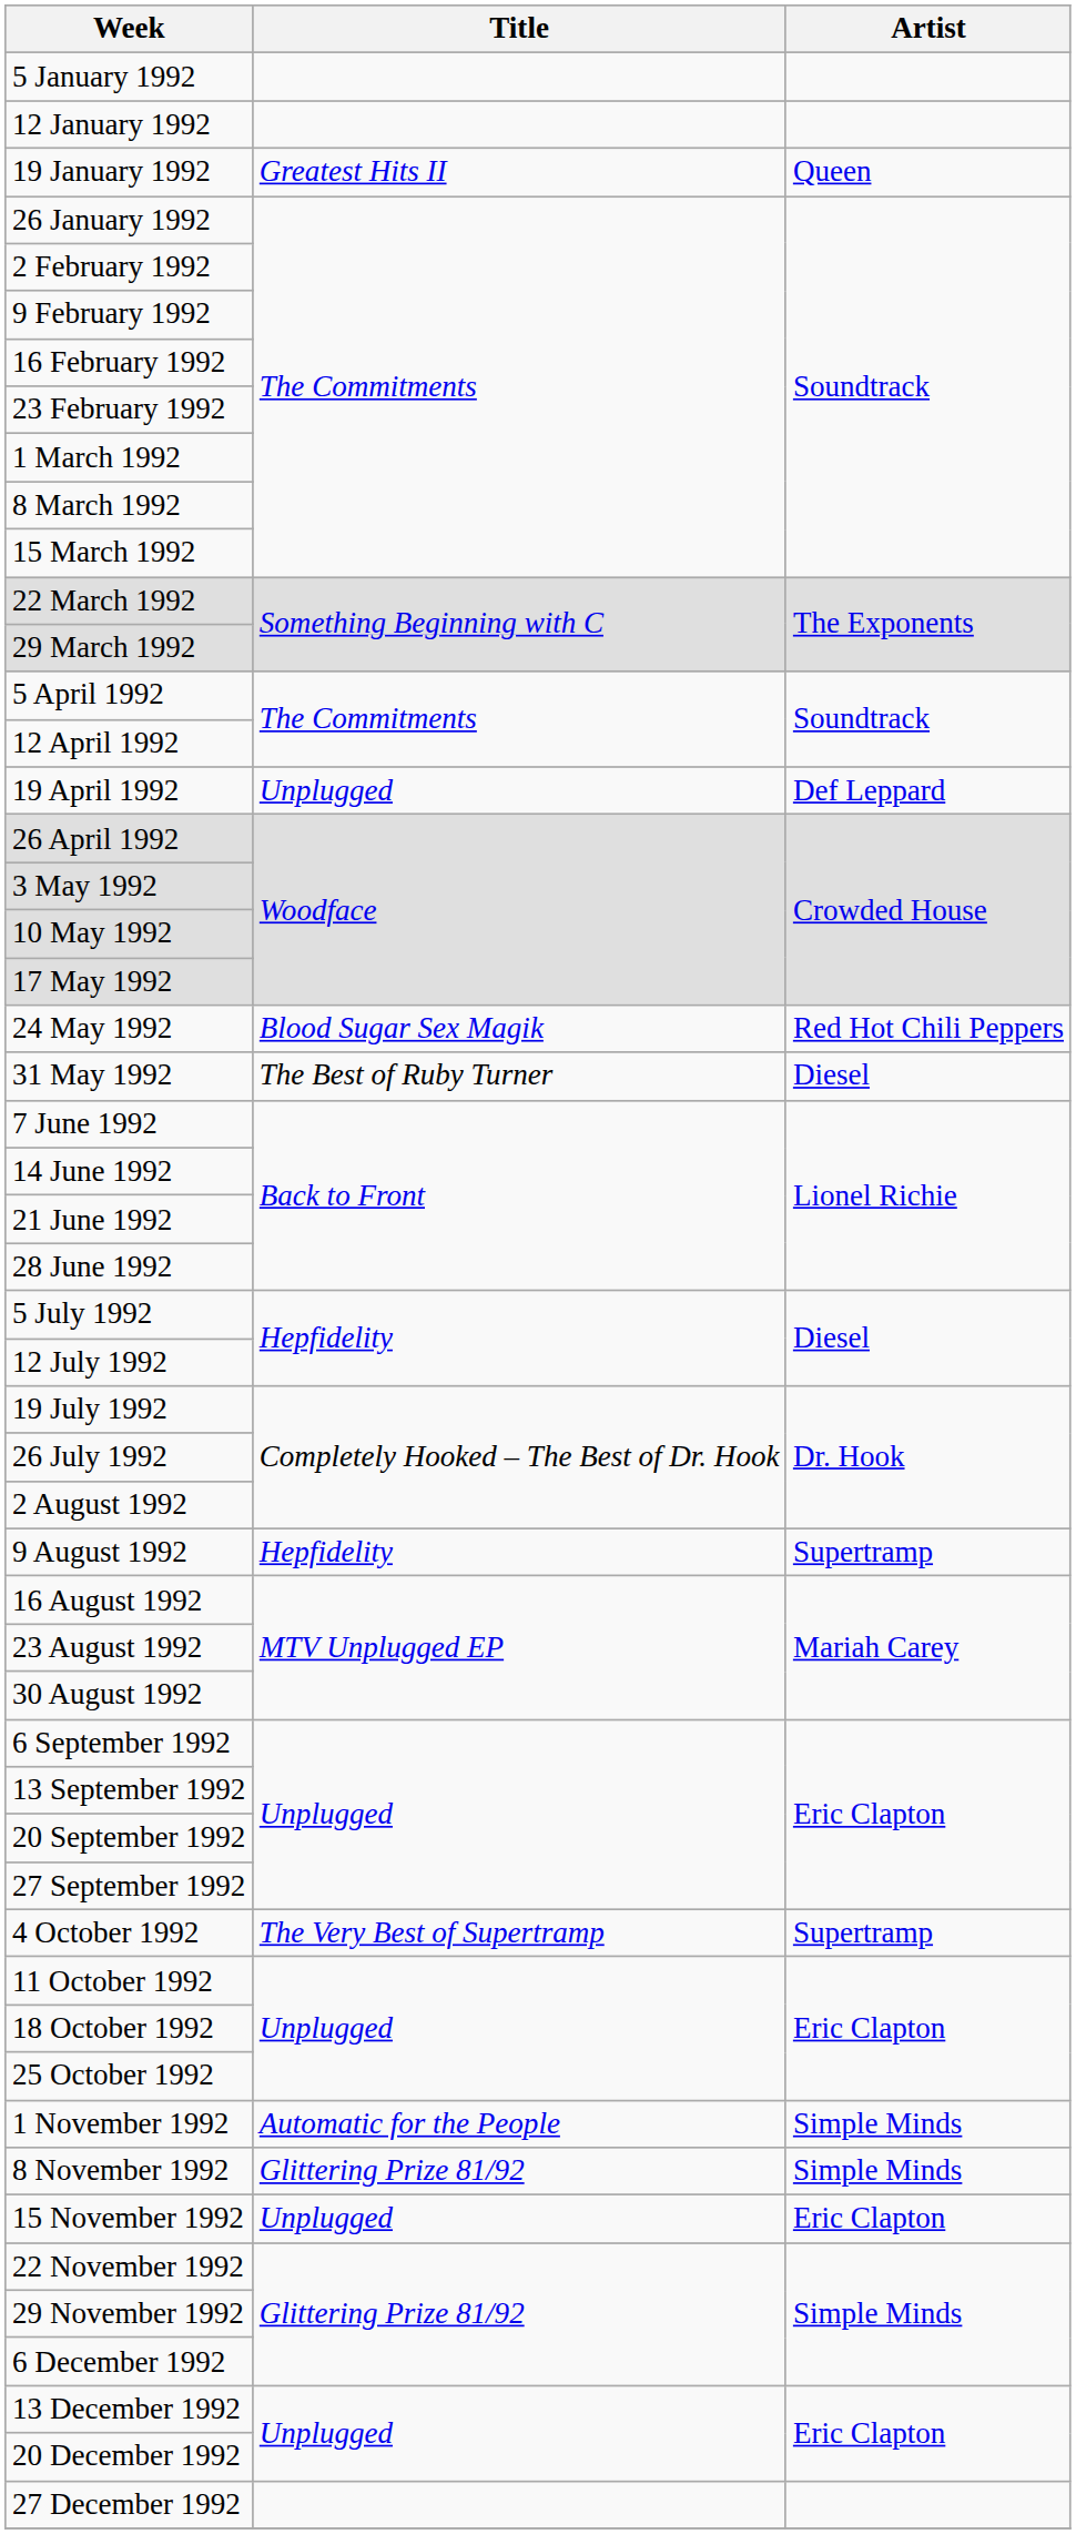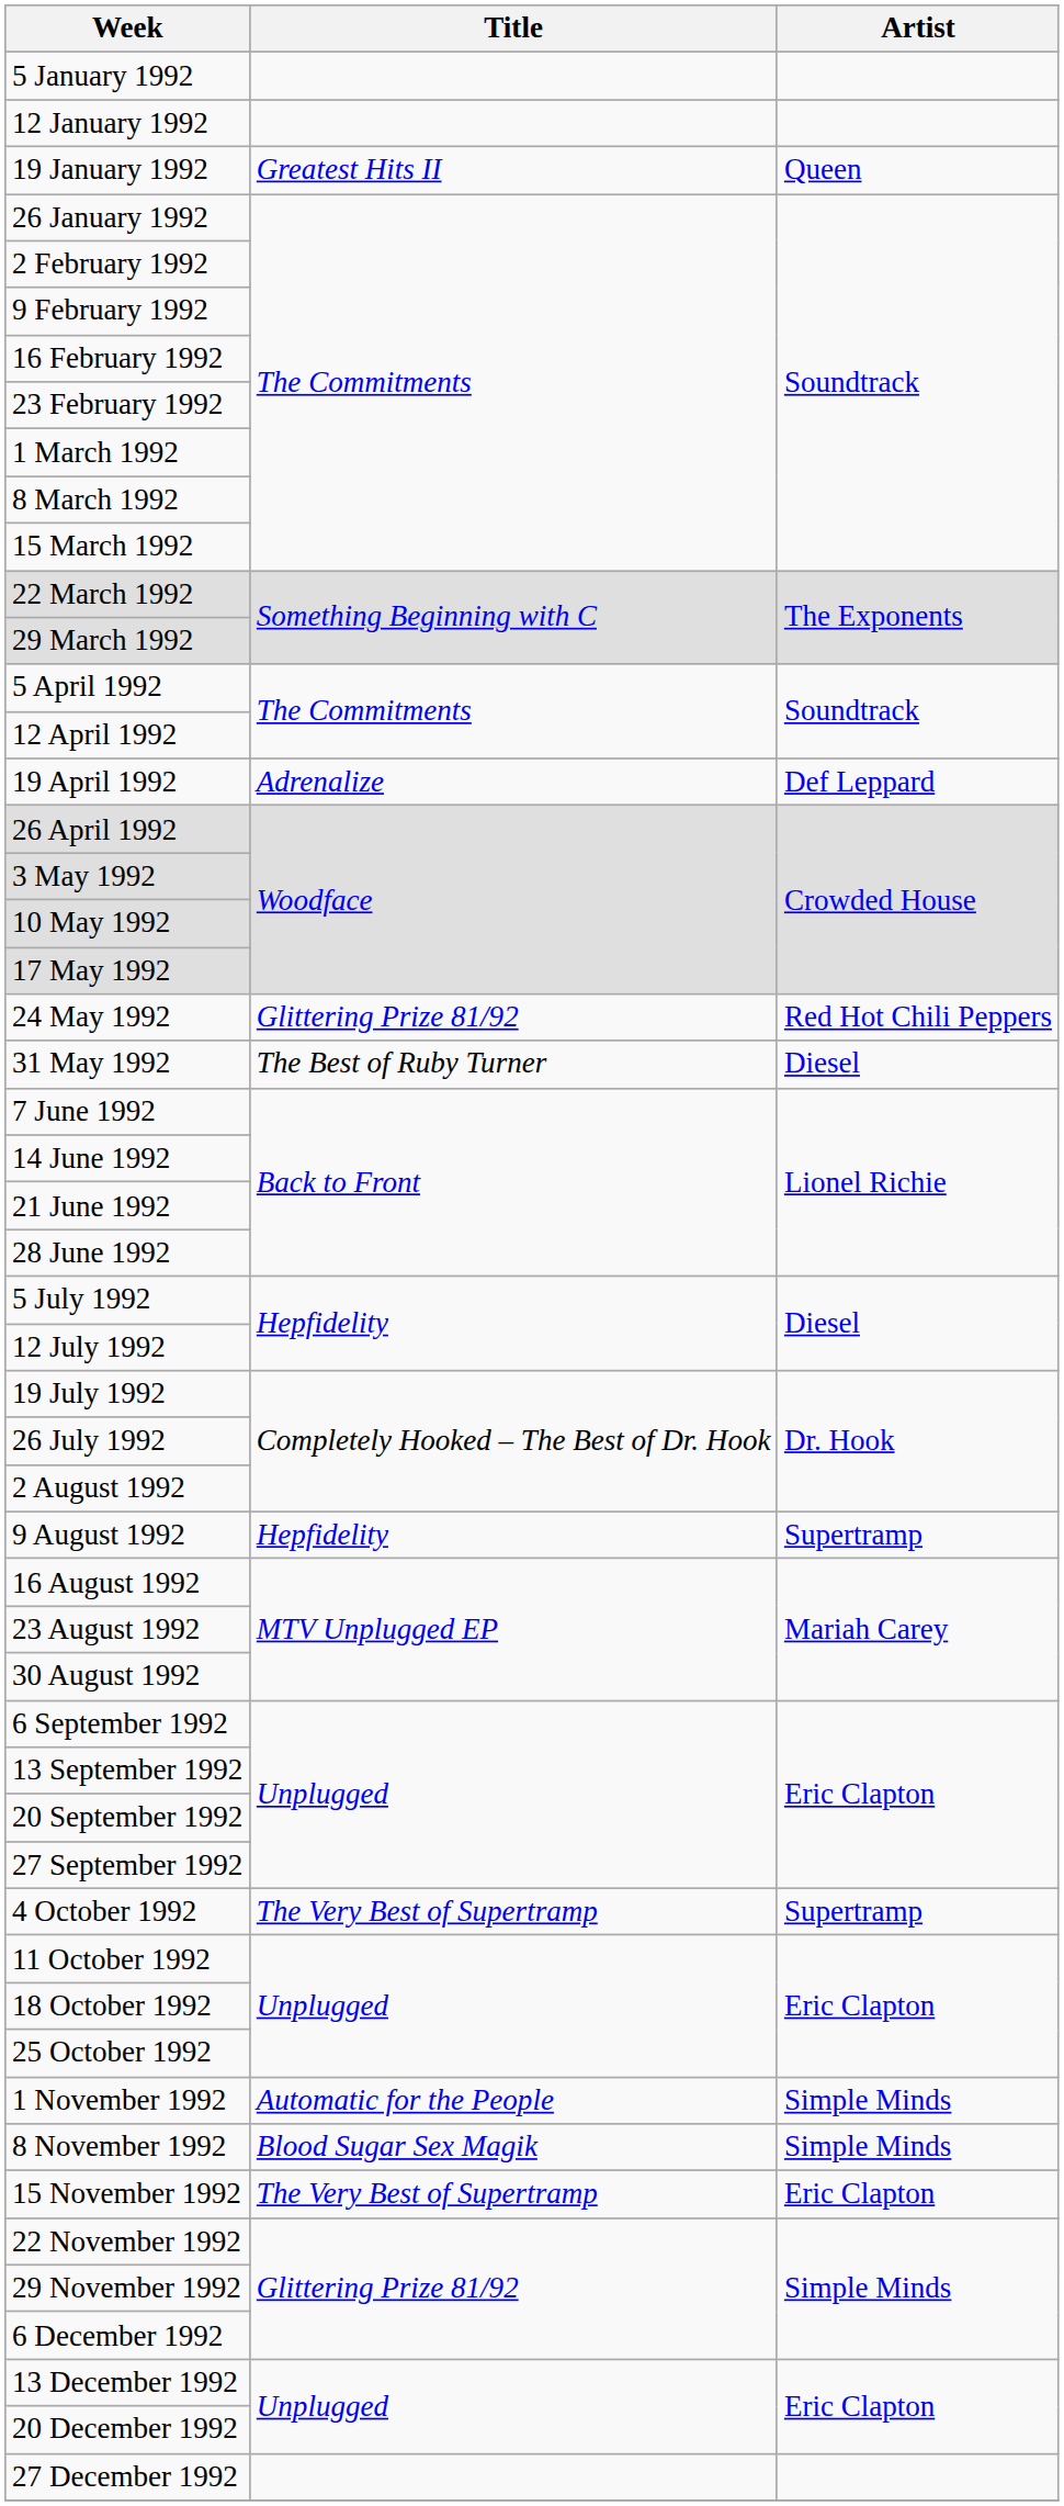 <table class="wikitable">
 <tr>
 <th>Week</th>
 <th>Title</th>
 <th>Artist</th>
 </tr>
 <tr>
 <td>5 January 1992</td>
 <td></td>
 <td></td>
 </tr>
 <tr>
 <td>12 January 1992</td>
 <td></td>
 <td></td>
 </tr>
 <tr>
 <td>19 January 1992</td>
 <td rowspan="1"><em><a href='#'>Greatest Hits II</a></em></td>
 <td rowspan="1"><a href='#'>Queen</a></td>
 </tr>
 <tr>
 <td>26 January 1992</td>
 <td rowspan="8"><em><a href='#'>The Commitments</a></em></td>
 <td rowspan="8"><a href='#'>Soundtrack</a></td>
 </tr>
 <tr>
 <td>2 February 1992</td>
 </tr>
 <tr>
 <td>9 February 1992</td>
 </tr>
 <tr>
 <td>16 February 1992</td>
 </tr>
 <tr>
 <td>23 February 1992</td>
 </tr>
 <tr>
 <td>1 March 1992</td>
 </tr>
 <tr>
 <td>8 March 1992</td>
 </tr>
 <tr>
 <td>15 March 1992</td>
 </tr>
 <tr bgcolor="#DFDFDF">
 <td>22 March 1992</td>
 <td rowspan="2"><em><a href='#'>Something Beginning with C</a></em></td>
 <td rowspan="2"><a href='#'>The Exponents</a></td>
 </tr>
 <tr bgcolor="#DFDFDF">
 <td>29 March 1992</td>
 </tr>
 <tr>
 <td>5 April 1992</td>
 <td rowspan="2"><em><a href='#'>The Commitments</a></em></td>
 <td rowspan="2"><a href='#'>Soundtrack</a></td>
 </tr>
 <tr>
 <td>12 April 1992</td>
 </tr>
 <tr>
 <td>19 April 1992</td>
-<td rowspan="1"><em><a href='#'>Unplugged</a></em></td>
+<td rowspan="1"><em><a href='#'>Adrenalize</a></em></td>
 <td rowspan="1"><a href='#'>Def Leppard</a></td>
 </tr>
 <tr bgcolor="#DFDFDF">
 <td>26 April 1992</td>
 <td rowspan="4"><em><a href='#'>Woodface</a></em></td>
 <td rowspan="4"><a href='#'>Crowded House</a></td>
 </tr>
 <tr bgcolor="#DFDFDF">
 <td>3 May 1992</td>
 </tr>
 <tr bgcolor="#DFDFDF">
 <td>10 May 1992</td>
 </tr>
 <tr bgcolor="#DFDFDF">
 <td>17 May 1992</td>
 </tr>
 <tr>
 <td>24 May 1992</td>
-<td rowspan="1"><em><a href='#'>Blood Sugar Sex Magik</a></em></td>
+<td rowspan="1"><em><a href='#'>Glittering Prize 81/92</a></em></td>
 <td rowspan="1"><a href='#'>Red Hot Chili Peppers</a></td>
 </tr>
 <tr>
 <td>31 May 1992</td>
 <td rowspan="1"><em>The Best of Ruby Turner</em></td>
 <td rowspan="1"><a href='#'>Diesel</a></td>
 </tr>
 <tr>
 <td>7 June 1992</td>
 <td rowspan="4"><em><a href='#'>Back to Front</a></em></td>
 <td rowspan="4"><a href='#'>Lionel Richie</a></td>
 </tr>
 <tr>
 <td>14 June 1992</td>
 </tr>
 <tr>
 <td>21 June 1992</td>
 </tr>
 <tr>
 <td>28 June 1992</td>
 </tr>
 <tr>
 <td>5 July 1992</td>
 <td rowspan="2"><em><a href='#'>Hepfidelity</a></em></td>
 <td rowspan="2"><a href='#'>Diesel</a></td>
 </tr>
 <tr>
 <td>12 July 1992</td>
 </tr>
 <tr>
 <td>19 July 1992</td>
 <td rowspan="3"><em>Completely Hooked – The Best of Dr. Hook</em></td>
 <td rowspan="3"><a href='#'>Dr. Hook</a></td>
 </tr>
 <tr>
 <td>26 July 1992</td>
 </tr>
 <tr>
 <td>2 August 1992</td>
 </tr>
 <tr>
 <td>9 August 1992</td>
 <td rowspan="1"><em><a href='#'>Hepfidelity</a></em></td>
 <td rowspan="1"><a href='#'>Supertramp</a></td>
 </tr>
 <tr>
 <td>16 August 1992</td>
 <td rowspan="3"><em><a href='#'>MTV Unplugged EP</a></em></td>
 <td rowspan="3"><a href='#'>Mariah Carey</a></td>
 </tr>
 <tr>
 <td>23 August 1992</td>
 </tr>
 <tr>
 <td>30 August 1992</td>
 </tr>
 <tr>
 <td>6 September 1992</td>
 <td rowspan="4"><em><a href='#'>Unplugged</a></em></td>
 <td rowspan="4"><a href='#'>Eric Clapton</a></td>
 </tr>
 <tr>
 <td>13 September 1992</td>
 </tr>
 <tr>
 <td>20 September 1992</td>
 </tr>
 <tr>
 <td>27 September 1992</td>
 </tr>
 <tr>
 <td>4 October 1992</td>
 <td rowspan="1"><em><a href='#'>The Very Best of Supertramp</a></em></td>
 <td rowspan="1"><a href='#'>Supertramp</a></td>
 </tr>
 <tr>
 <td>11 October 1992</td>
 <td rowspan="3"><em><a href='#'>Unplugged</a></em></td>
 <td rowspan="3"><a href='#'>Eric Clapton</a></td>
 </tr>
 <tr>
 <td>18 October 1992</td>
 </tr>
 <tr>
 <td>25 October 1992</td>
 </tr>
 <tr>
 <td>1 November 1992</td>
 <td rowspan="1"><em><a href='#'>Automatic for the People</a></em></td>
 <td rowspan="1"><a href='#'>Simple Minds</a></td>
 </tr>
 <tr>
 <td>8 November 1992</td>
-<td rowspan="1"><em><a href='#'>Glittering Prize 81/92</a></em></td>
+<td rowspan="1"><em><a href='#'>Blood Sugar Sex Magik</a></em></td>
 <td rowspan="1"><a href='#'>Simple Minds</a></td>
 </tr>
 <tr>
 <td>15 November 1992</td>
-<td rowspan="1"><em><a href='#'>Unplugged</a></em></td>
+<td rowspan="1"><em><a href='#'>The Very Best of Supertramp</a></em></td>
 <td rowspan="1"><a href='#'>Eric Clapton</a></td>
 </tr>
 <tr>
 <td>22 November 1992</td>
 <td rowspan="3"><em><a href='#'>Glittering Prize 81/92</a></em></td>
 <td rowspan="3"><a href='#'>Simple Minds</a></td>
 </tr>
 <tr>
 <td>29 November 1992</td>
 </tr>
 <tr>
 <td>6 December 1992</td>
 </tr>
 <tr>
 <td>13 December 1992</td>
 <td rowspan="2"><em><a href='#'>Unplugged</a></em></td>
 <td rowspan="2"><a href='#'>Eric Clapton</a></td>
 </tr>
 <tr>
 <td>20 December 1992</td>
 </tr>
 <tr>
 <td>27 December 1992</td>
 <td></td>
 <td></td>
 </tr>
 <tr bgcolor="#CCCCCC">
 </tr>
 </table>
